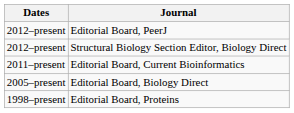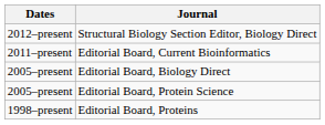 <table class="wikitable">
 <tr>
 <th>Dates</th>
 <th>Journal</th>
-</tr>
-<tr>
-<td>2012–present</td>
-<td>Editorial Board, PeerJ</td>
 </tr>
 <tr>
 <td>2012–present</td>
 <td>Structural Biology Section Editor, Biology Direct</td>
 </tr>
 <tr>
 <td>2011–present</td>
 <td>Editorial Board, Current Bioinformatics</td>
 </tr>
 <tr>
 <td>2005–present</td>
 <td>Editorial Board, Biology Direct</td>
 </tr>
 <tr>
+<td>2005–present</td>
+<td>Editorial Board, Protein Science</td>
+</tr>
+<tr>
 <td>1998–present</td>
 <td>Editorial Board, Proteins</td>
 </tr>
 </table>
